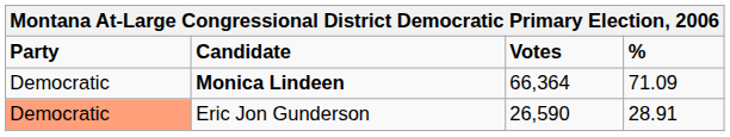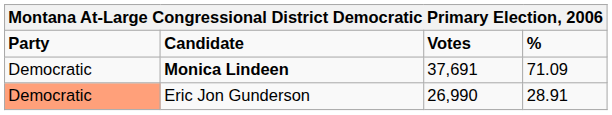 <table class="wikitable">
 <tr>
 <th colspan="4">Montana At-Large Congressional District Democratic Primary Election, 2006</th>
 </tr>
 <tr>
 <td><strong>Party</strong></td>
 <td><strong>Candidate</strong></td>
 <td><strong>Votes</strong></td>
 <td><strong>%</strong></td>
 </tr>
 <tr>
 <td>Democratic</td>
 <td><strong>Monica Lindeen</strong></td>
-<td>66,364</td>
+<td>37,691</td>
 <td>71.09</td>
 </tr>
 <tr>
 <td style="background: lightsalmon;">Democratic</td>
 <td>Eric Jon Gunderson</td>
-<td>26,590</td>
+<td>26,990</td>
 <td>28.91</td>
 </tr>
 </table>
